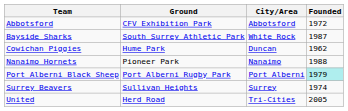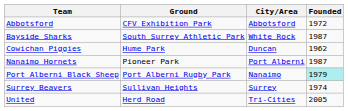 <table class="wikitable sortable">
 <tr>
 <th>Team</th>
 <th>Ground</th>
 <th>City/Area</th>
 <th>Founded</th>
 </tr>
 <tr>
 <td><a href='#'>Abbotsford</a></td>
 <td><a href='#'>CFV Exhibition Park</a></td>
 <td><a href='#'>Abbotsford</a></td>
 <td>1972</td>
 </tr>
 <tr>
 <td><a href='#'>Bayside Sharks</a></td>
 <td><a href='#'>South Surrey Athletic Park</a></td>
 <td><a href='#'>White Rock</a></td>
 <td>1987</td>
 </tr>
 <tr>
 <td><a href='#'>Cowichan Piggies</a></td>
 <td><a href='#'>Hume Park</a></td>
 <td><a href='#'>Duncan</a></td>
 <td>1962</td>
 </tr>
 <tr>
 <td><a href='#'>Nanaimo Hornets</a></td>
 <td>Pioneer Park</td>
-<td><a href='#'>Nanaimo</a></td>
-<td>1988</td>
+<td><a href='#'>Port Alberni</a></td>
+<td>1987</td>
 </tr>
 <tr>
 <td><a href='#'>Port Alberni Black Sheep</a></td>
 <td><a href='#'>Port Alberni Rugby Park</a></td>
-<td><a href='#'>Port Alberni</a></td>
+<td><a href='#'>Nanaimo</a></td>
 <td style="background: paleturquoise;">1979</td>
 </tr>
 <tr>
 <td><a href='#'>Surrey Beavers</a></td>
 <td><a href='#'>Sullivan Heights</a></td>
 <td><a href='#'>Surrey</a></td>
 <td>1974</td>
 </tr>
 <tr>
 <td><a href='#'>United</a></td>
 <td><a href='#'>Herd Road</a></td>
 <td><a href='#'>Tri-Cities</a></td>
 <td>2005</td>
 </tr>
 </table>
